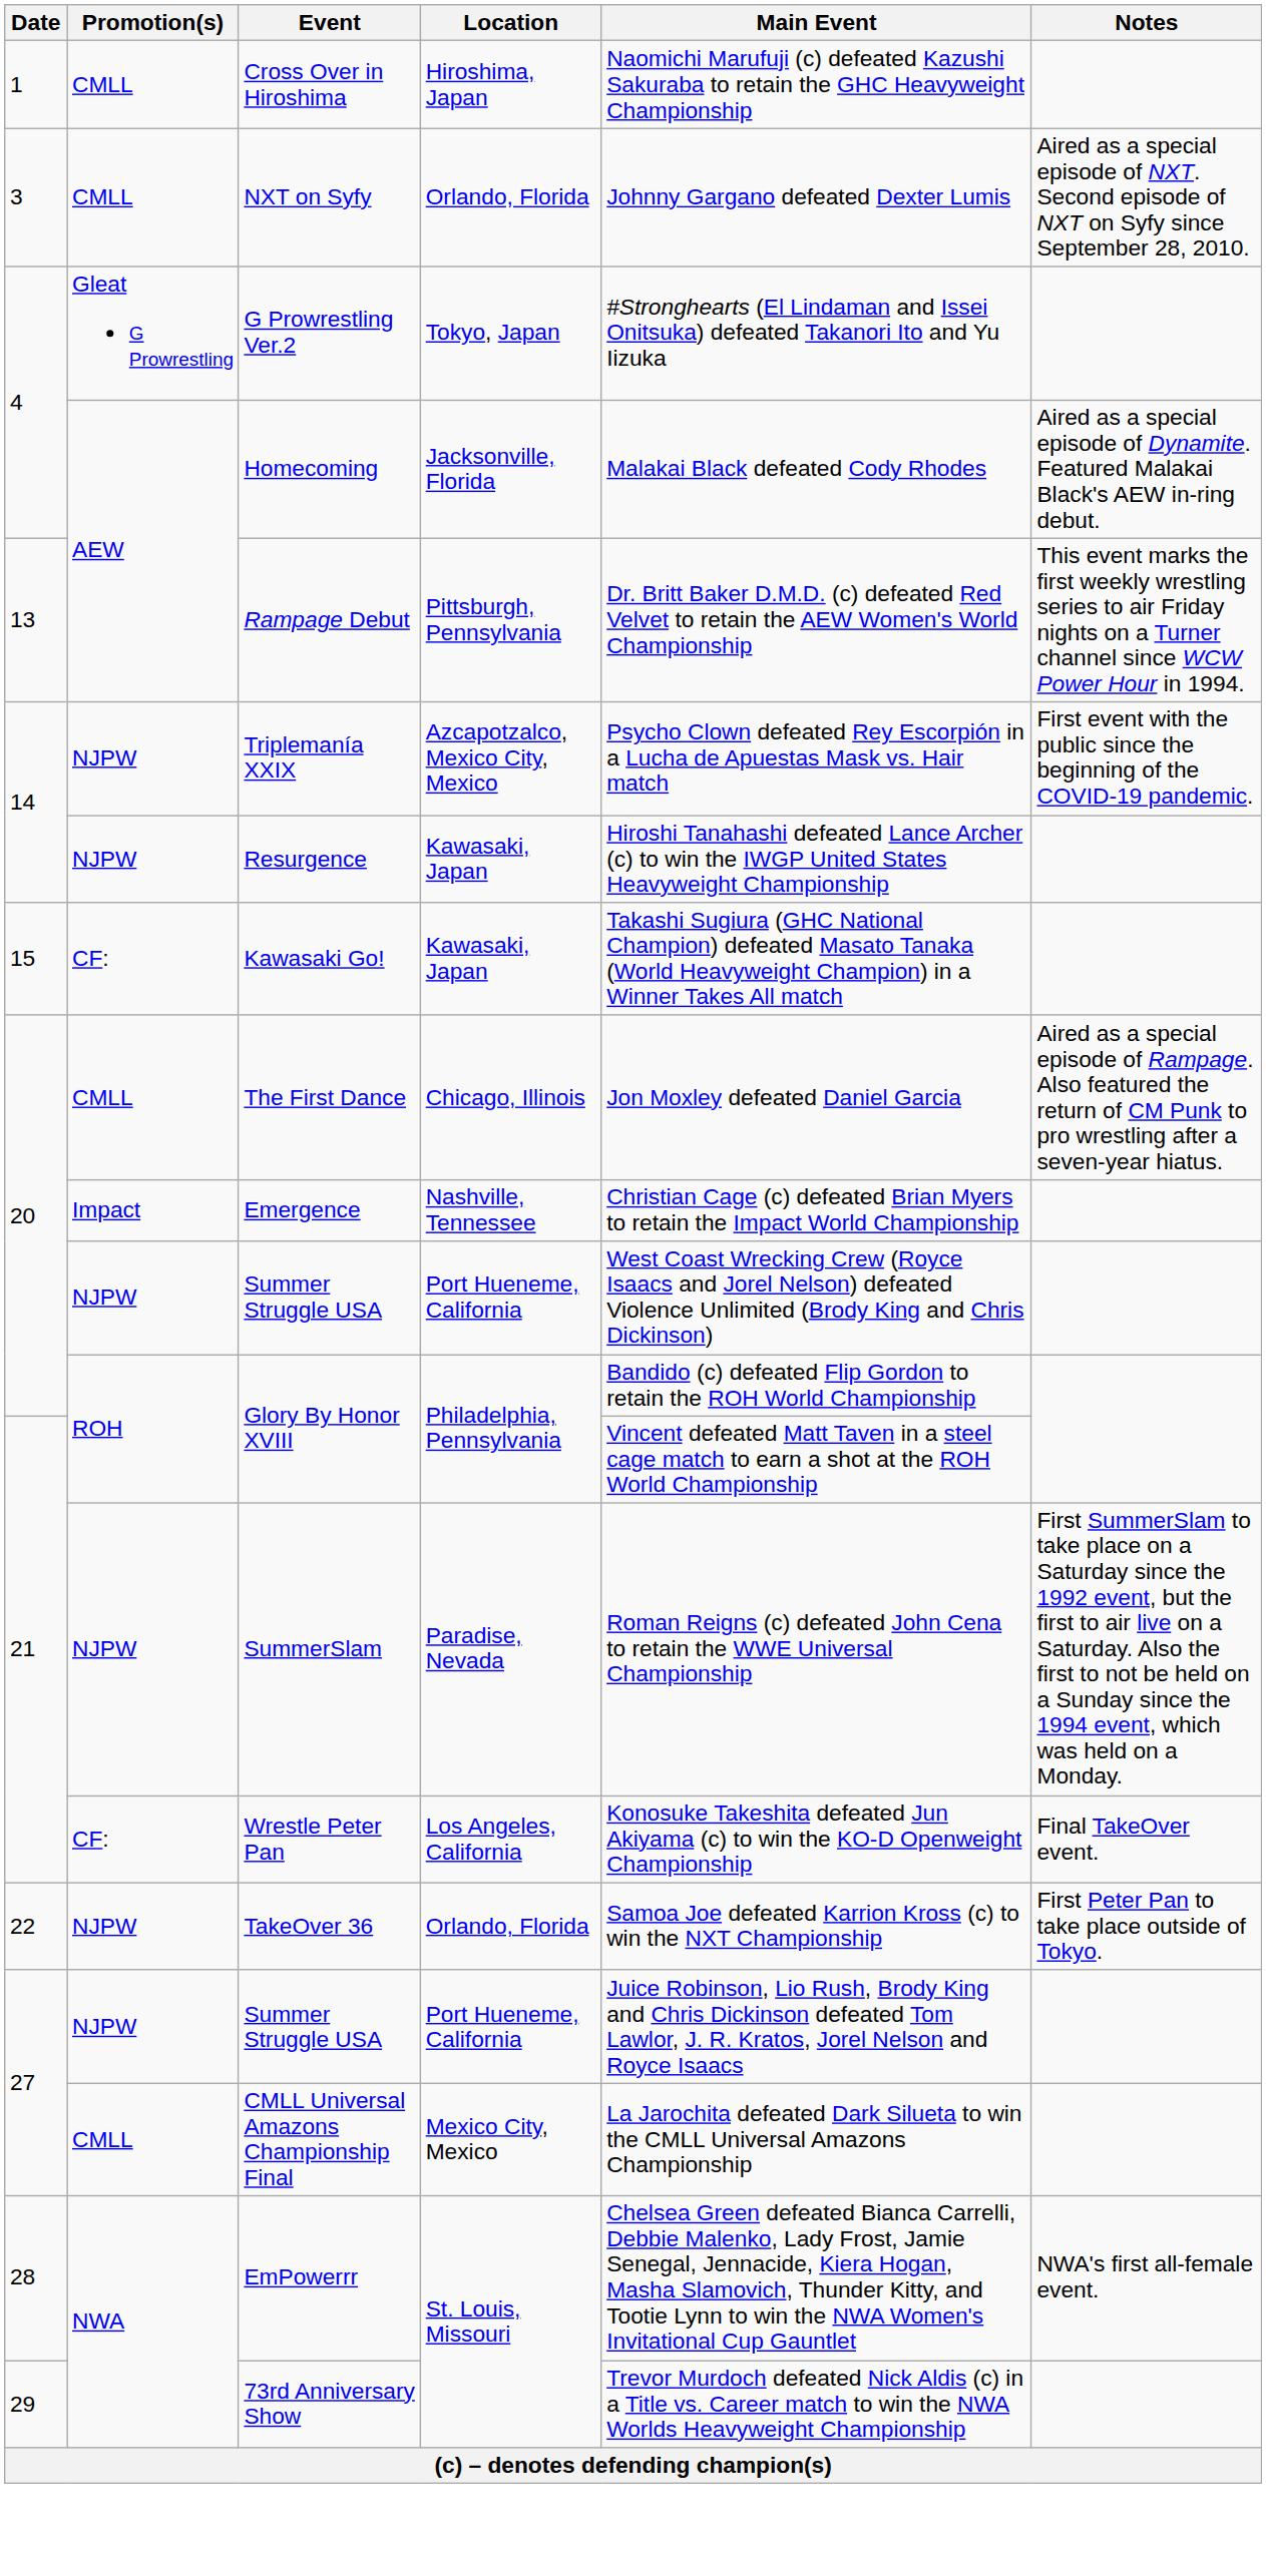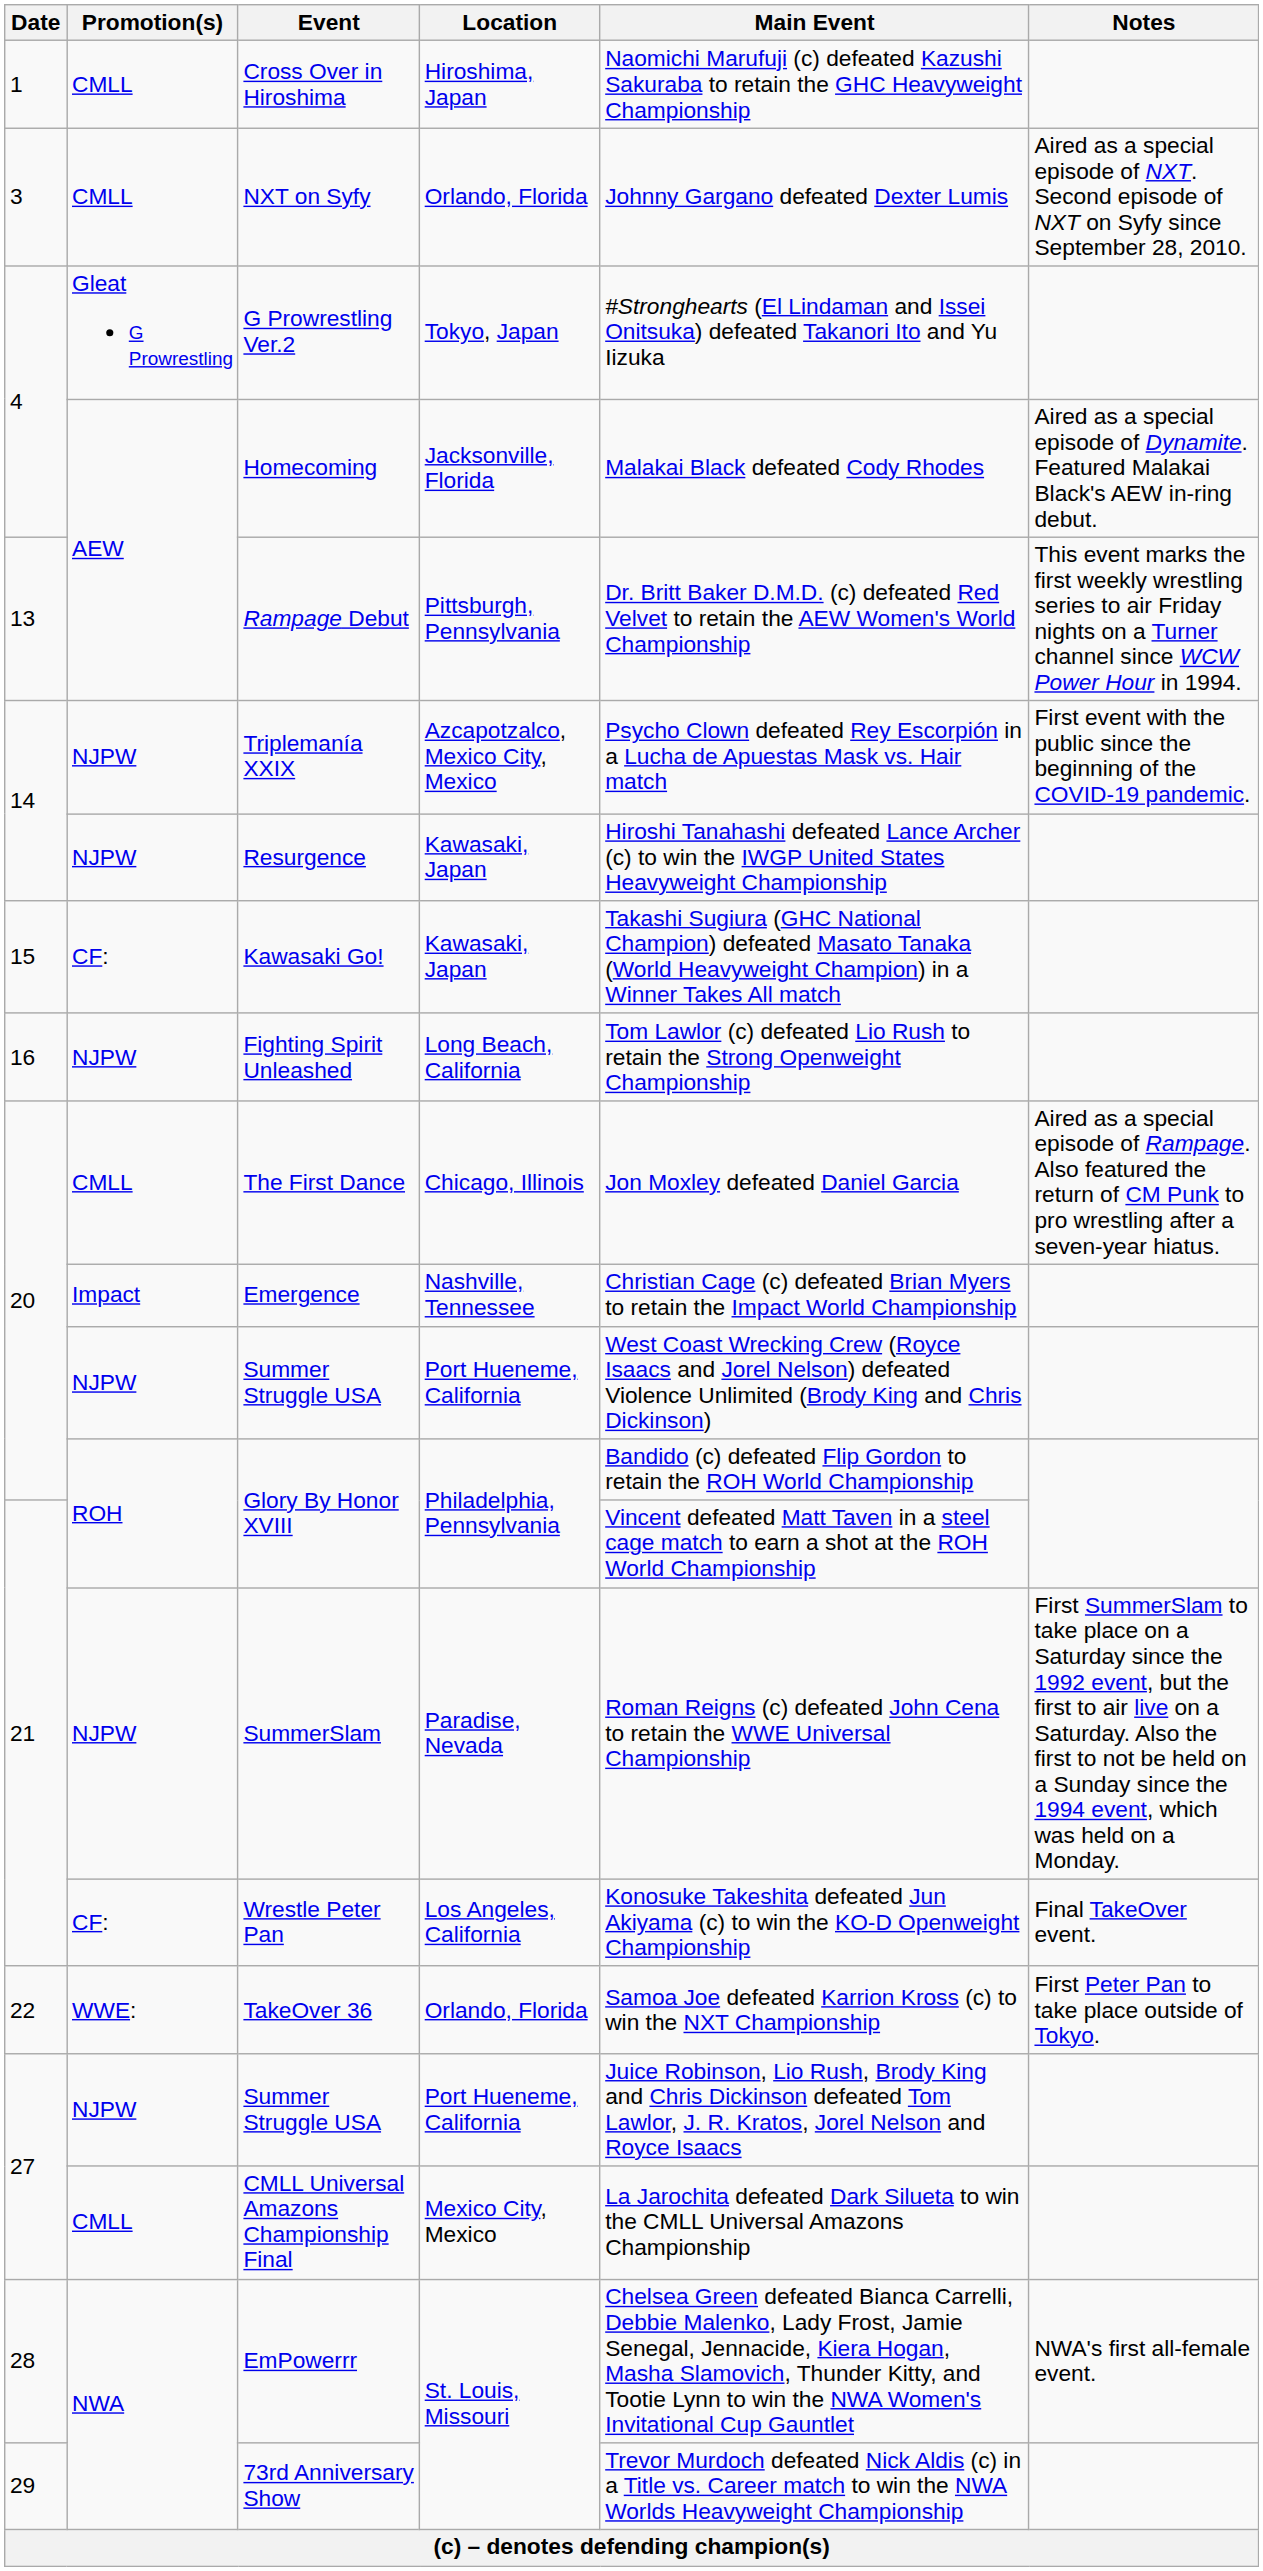 <table class="wikitable" style="width:100%;">
 <tr>
 <th style="width:5%;">Date</th>
 <th style="width:5%;">Promotion(s)</th>
 <th style="width:15%;">Event</th>
 <th style="width:15%;">Location</th>
 <th style="width:40%;">Main Event</th>
 <th style="width:20%;">Notes</th>
 </tr>
 <tr>
 <td>1</td>
 <td><a href='#'>CMLL</a></td>
 <td><a href='#'>Cross Over in Hiroshima</a></td>
 <td><a href='#'>Hiroshima, Japan</a></td>
 <td><a href='#'>Naomichi Marufuji</a> (c) defeated <a href='#'>Kazushi Sakuraba</a> to retain the <a href='#'>GHC Heavyweight Championship</a></td>
 <td></td>
 </tr>
 <tr>
 <td>3</td>
 <td><a href='#'>CMLL</a></td>
 <td><a href='#'>NXT on Syfy</a><br></td>
 <td><a href='#'>Orlando, Florida</a></td>
 <td><a href='#'>Johnny Gargano</a> defeated <a href='#'>Dexter Lumis</a></td>
 <td>Aired as a special episode of <em><a href='#'>NXT</a></em>. Second episode of <em>NXT</em> on Syfy since September 28, 2010.</td>
 </tr>
 <tr>
 <td rowspan="2">4</td>
 <td><a href='#'>Gleat</a><br><ul><li><small><a href='#'>G Prowrestling</a></small></li></ul></td>
 <td><a href='#'>G Prowrestling Ver.2</a></td>
 <td><a href='#'>Tokyo</a>, <a href='#'>Japan</a></td>
 <td><em>#Stronghearts</em> (<a href='#'>El Lindaman</a> and <a href='#'>Issei Onitsuka</a>) defeated <a href='#'>Takanori Ito</a> and Yu Iizuka</td>
 <td></td>
 </tr>
 <tr>
 <td rowspan="2"><a href='#'>AEW</a></td>
 <td><a href='#'>Homecoming</a></td>
 <td><a href='#'>Jacksonville, Florida</a></td>
 <td><a href='#'>Malakai Black</a> defeated <a href='#'>Cody Rhodes</a></td>
 <td>Aired as a special episode of <em><a href='#'>Dynamite</a></em>. Featured Malakai Black's AEW in-ring debut.</td>
 </tr>
 <tr>
 <td>13</td>
 <td><a href='#'><em>Rampage</em> Debut</a></td>
 <td><a href='#'>Pittsburgh, Pennsylvania</a></td>
 <td><a href='#'>Dr. Britt Baker D.M.D.</a> (c) defeated <a href='#'>Red Velvet</a> to retain the <a href='#'>AEW Women's World Championship</a></td>
 <td>This event marks the first weekly wrestling series to air Friday nights on a <a href='#'>Turner</a> channel since <em><a href='#'>WCW Power Hour</a></em> in 1994.</td>
 </tr>
 <tr>
 <td rowspan=2>14</td>
 <td><a href='#'>NJPW</a></td>
 <td><a href='#'>Triplemanía XXIX</a></td>
 <td><a href='#'>Azcapotzalco</a>, <a href='#'>Mexico City</a>, <a href='#'>Mexico</a></td>
 <td><a href='#'>Psycho Clown</a> defeated <a href='#'>Rey Escorpión</a> in a <a href='#'>Lucha de Apuestas Mask vs. Hair match</a></td>
 <td>First event with the public since the beginning of the <a href='#'>COVID-19 pandemic</a>.</td>
 </tr>
 <tr>
 <td><a href='#'>NJPW</a></td>
 <td><a href='#'>Resurgence</a></td>
 <td><a href='#'>Kawasaki, Japan</a></td>
 <td><a href='#'>Hiroshi Tanahashi</a> defeated <a href='#'>Lance Archer</a> (c) to win the <a href='#'>IWGP United States Heavyweight Championship</a></td>
 <td></td>
 </tr>
 <tr>
 <td>15</td>
 <td><a href='#'>CF</a>:</td>
 <td><a href='#'>Kawasaki Go!</a></td>
 <td><a href='#'>Kawasaki, Japan</a></td>
 <td><a href='#'>Takashi Sugiura</a> (<a href='#'>GHC National Champion</a>) defeated <a href='#'>Masato Tanaka</a> (<a href='#'>World Heavyweight Champion</a>) in a <a href='#'>Winner Takes All match</a></td>
 <td></td>
 </tr>
 <tr>
+<td>16</td>
+<td><a href='#'>NJPW</a></td>
+<td><a href='#'>Fighting Spirit Unleashed</a></td>
+<td><a href='#'>Long Beach, California</a></td>
+<td><a href='#'>Tom Lawlor</a> (c) defeated <a href='#'>Lio Rush</a> to retain the <a href='#'>Strong Openweight Championship</a></td>
+<td></td>
+</tr>
+<tr>
 <td rowspan="4">20</td>
 <td><a href='#'>CMLL</a></td>
 <td><a href='#'>The First Dance</a></td>
 <td><a href='#'>Chicago, Illinois</a></td>
 <td><a href='#'>Jon Moxley</a> defeated <a href='#'>Daniel Garcia</a></td>
 <td>Aired as a special episode of <em><a href='#'>Rampage</a></em>. Also featured the return of <a href='#'>CM Punk</a> to pro wrestling after a seven-year hiatus.</td>
 </tr>
 <tr>
 <td><a href='#'>Impact</a></td>
 <td><a href='#'>Emergence</a></td>
 <td><a href='#'>Nashville, Tennessee</a></td>
 <td><a href='#'>Christian Cage</a> (c) defeated <a href='#'>Brian Myers</a> to retain the <a href='#'>Impact World Championship</a></td>
 <td></td>
 </tr>
 <tr>
 <td><a href='#'>NJPW</a></td>
 <td><a href='#'>Summer Struggle USA</a></td>
 <td><a href='#'>Port Hueneme, California</a></td>
 <td><a href='#'>West Coast Wrecking Crew</a> (<a href='#'>Royce Isaacs</a> and <a href='#'>Jorel Nelson</a>) defeated Violence Unlimited (<a href='#'>Brody King</a> and <a href='#'>Chris Dickinson</a>)</td>
 <td></td>
 </tr>
 <tr>
 <td rowspan=2><a href='#'>ROH</a></td>
 <td rowspan=2><a href='#'>Glory By Honor XVIII</a></td>
 <td rowspan=2><a href='#'>Philadelphia, Pennsylvania</a></td>
 <td><a href='#'>Bandido</a> (c) defeated <a href='#'>Flip Gordon</a> to retain the <a href='#'>ROH World Championship</a></td>
 <td rowspan=2></td>
 </tr>
 <tr>
 <td rowspan=3>21</td>
 <td><a href='#'>Vincent</a> defeated <a href='#'>Matt Taven</a> in a <a href='#'>steel cage match</a> to earn a shot at the <a href='#'>ROH World Championship</a></td>
 </tr>
 <tr>
 <td><a href='#'>NJPW</a></td>
 <td><a href='#'>SummerSlam</a></td>
 <td><a href='#'>Paradise, Nevada</a></td>
 <td><a href='#'>Roman Reigns</a> (c) defeated <a href='#'>John Cena</a> to retain the <a href='#'>WWE Universal Championship</a></td>
 <td>First <a href='#'>SummerSlam</a> to take place on a Saturday since the <a href='#'>1992 event</a>, but the first to air <a href='#'>live</a> on a Saturday. Also the first to not be held on a Sunday since the <a href='#'>1994 event</a>, which was held on a Monday.</td>
 </tr>
 <tr>
 <td><a href='#'>CF</a>:</td>
 <td><a href='#'>Wrestle Peter Pan</a></td>
 <td><a href='#'>Los Angeles, California</a></td>
 <td><a href='#'>Konosuke Takeshita</a> defeated <a href='#'>Jun Akiyama</a> (c) to win the <a href='#'>KO-D Openweight Championship</a></td>
 <td>Final <a href='#'>TakeOver</a> event.</td>
 </tr>
 <tr>
 <td>22</td>
-<td><a href='#'>NJPW</a></td>
+<td><a href='#'>WWE</a>:</td>
 <td><a href='#'>TakeOver 36</a></td>
 <td><a href='#'>Orlando, Florida</a></td>
 <td><a href='#'>Samoa Joe</a> defeated <a href='#'>Karrion Kross</a> (c) to win the <a href='#'>NXT Championship</a></td>
 <td>First <a href='#'>Peter Pan</a> to take place outside of <a href='#'>Tokyo</a>.</td>
 </tr>
 <tr>
 <td rowspan=2>27</td>
 <td><a href='#'>NJPW</a></td>
 <td><a href='#'>Summer Struggle USA</a></td>
 <td><a href='#'>Port Hueneme, California</a></td>
 <td><a href='#'>Juice Robinson</a>, <a href='#'>Lio Rush</a>, <a href='#'>Brody King</a> and <a href='#'>Chris Dickinson</a> defeated <a href='#'>Tom Lawlor</a>, <a href='#'>J. R. Kratos</a>, <a href='#'>Jorel Nelson</a> and <a href='#'>Royce Isaacs</a></td>
 <td></td>
 </tr>
 <tr>
 <td><a href='#'>CMLL</a></td>
 <td><a href='#'>CMLL Universal Amazons Championship Final</a></td>
 <td><a href='#'>Mexico City</a>, Mexico</td>
 <td><a href='#'>La Jarochita</a> defeated <a href='#'>Dark Silueta</a> to win the CMLL Universal Amazons Championship</td>
 <td></td>
 </tr>
 <tr>
 <td>28</td>
 <td rowspan=2><a href='#'>NWA</a></td>
 <td><a href='#'>EmPowerrr</a></td>
 <td rowspan=2><a href='#'>St. Louis, Missouri</a></td>
 <td><a href='#'>Chelsea Green</a> defeated Bianca Carrelli, <a href='#'>Debbie Malenko</a>, Lady Frost, Jamie Senegal, Jennacide, <a href='#'>Kiera Hogan</a>, <a href='#'>Masha Slamovich</a>, Thunder Kitty, and Tootie Lynn to win the <a href='#'>NWA Women's Invitational Cup Gauntlet</a></td>
 <td>NWA's first all-female event.</td>
 </tr>
 <tr>
 <td>29</td>
 <td><a href='#'>73rd Anniversary Show</a></td>
 <td><a href='#'>Trevor Murdoch</a> defeated <a href='#'>Nick Aldis</a> (c) in a <a href='#'>Title vs. Career match</a> to win the <a href='#'>NWA Worlds Heavyweight Championship</a></td>
 <td></td>
 </tr>
 <tr>
 <th colspan="6">(c) – denotes defending champion(s)</th>
 </tr>
 </table>
